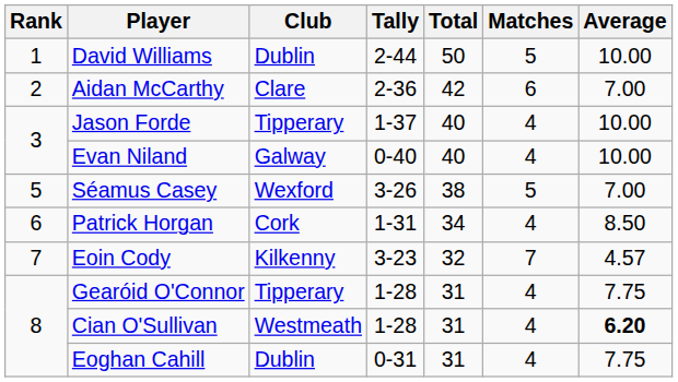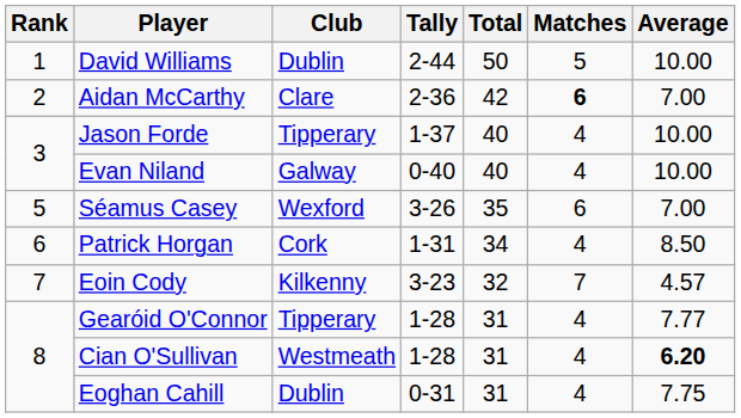 <table class="wikitable">
 <tr>
 <th>Rank</th>
 <th>Player</th>
 <th>Club</th>
 <th>Tally</th>
 <th>Total</th>
 <th>Matches</th>
 <th>Average</th>
 </tr>
 <tr>
 <td rowspan="1" style="text-align:center;">1</td>
 <td><a href='#'>David Williams</a></td>
 <td><a href='#'>Dublin</a></td>
 <td align=center>2-44</td>
 <td align=center>50</td>
 <td align=center>5</td>
 <td align=center>10.00</td>
 </tr>
 <tr>
 <td rowspan="1" style="text-align:center;">2</td>
 <td><a href='#'>Aidan McCarthy</a></td>
 <td><a href='#'>Clare</a></td>
 <td align=center>2-36</td>
 <td align=center>42</td>
-<td align=center>6</td>
+<td align=center><strong>6</strong></td>
 <td align=center>7.00</td>
 </tr>
 <tr>
 <td rowspan="2" style="text-align:center;">3</td>
 <td><a href='#'>Jason Forde</a></td>
 <td><a href='#'>Tipperary</a></td>
 <td align=center>1-37</td>
 <td align=center>40</td>
 <td align=center>4</td>
 <td align=center>10.00</td>
 </tr>
 <tr>
 <td><a href='#'>Evan Niland</a></td>
 <td><a href='#'>Galway</a></td>
 <td align=center>0-40</td>
 <td align=center>40</td>
 <td align=center>4</td>
 <td align=center>10.00</td>
 </tr>
 <tr>
 <td rowspan="1" style="text-align:center;">5</td>
 <td><a href='#'>Séamus Casey</a></td>
 <td><a href='#'>Wexford</a></td>
 <td align=center>3-26</td>
-<td align=center>38</td>
-<td align=center>5</td>
+<td align=center>35</td>
+<td align=center>6</td>
 <td align=center>7.00</td>
 </tr>
 <tr>
 <td rowspan="1" style="text-align:center;">6</td>
 <td><a href='#'>Patrick Horgan</a></td>
 <td><a href='#'>Cork</a></td>
 <td align=center>1-31</td>
 <td align=center>34</td>
 <td align=center>4</td>
 <td align=center>8.50</td>
 </tr>
 <tr>
 <td rowspan="1" style="text-align:center;">7</td>
 <td><a href='#'>Eoin Cody</a></td>
 <td><a href='#'>Kilkenny</a></td>
 <td align=center>3-23</td>
 <td align=center>32</td>
 <td align=center>7</td>
 <td align=center>4.57</td>
 </tr>
 <tr>
 <td rowspan="3" style="text-align:center;">8</td>
 <td><a href='#'>Gearóid O'Connor</a></td>
 <td><a href='#'>Tipperary</a></td>
 <td align=center>1-28</td>
 <td align=center>31</td>
 <td align=center>4</td>
-<td align=center>7.75</td>
+<td align=center>7.77</td>
 </tr>
 <tr>
 <td><a href='#'>Cian O'Sullivan</a></td>
 <td><a href='#'>Westmeath</a></td>
 <td align=center>1-28</td>
 <td align=center>31</td>
 <td align=center>4</td>
 <td align=center><strong>6.20</strong></td>
 </tr>
 <tr>
 <td><a href='#'>Eoghan Cahill</a></td>
 <td><a href='#'>Dublin</a></td>
 <td align=center>0-31</td>
 <td align=center>31</td>
 <td align=center>4</td>
 <td align=center>7.75</td>
 </tr>
 </table>
